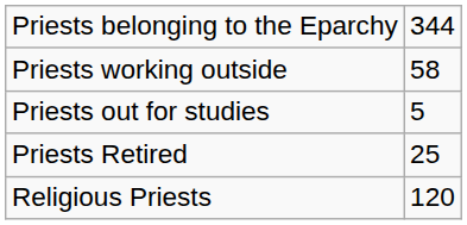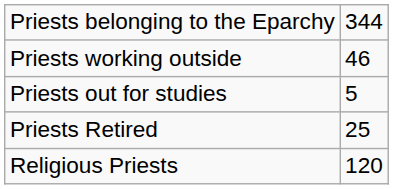 <table class="wikitable" border="1">
 <tr>
 <td>Priests belonging to the Eparchy</td>
 <td>344</td>
 </tr>
 <tr>
 <td>Priests working outside</td>
-<td>58</td>
+<td>46</td>
 </tr>
 <tr>
 <td>Priests out for studies</td>
 <td>5</td>
 </tr>
 <tr>
 <td>Priests Retired</td>
 <td>25</td>
 </tr>
 <tr>
 <td>Religious Priests</td>
 <td>120</td>
 </tr>
 </table>
